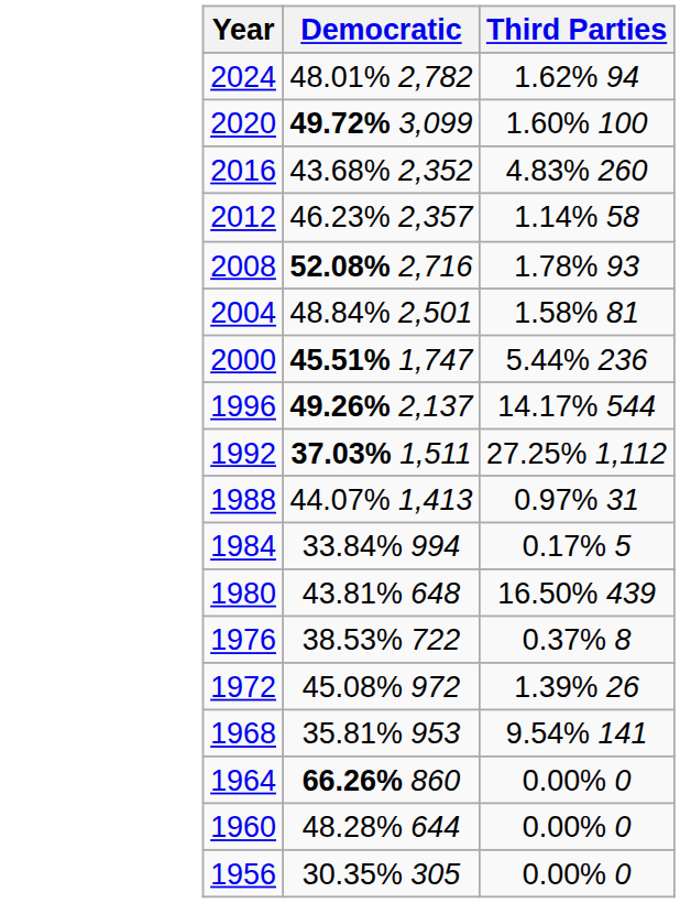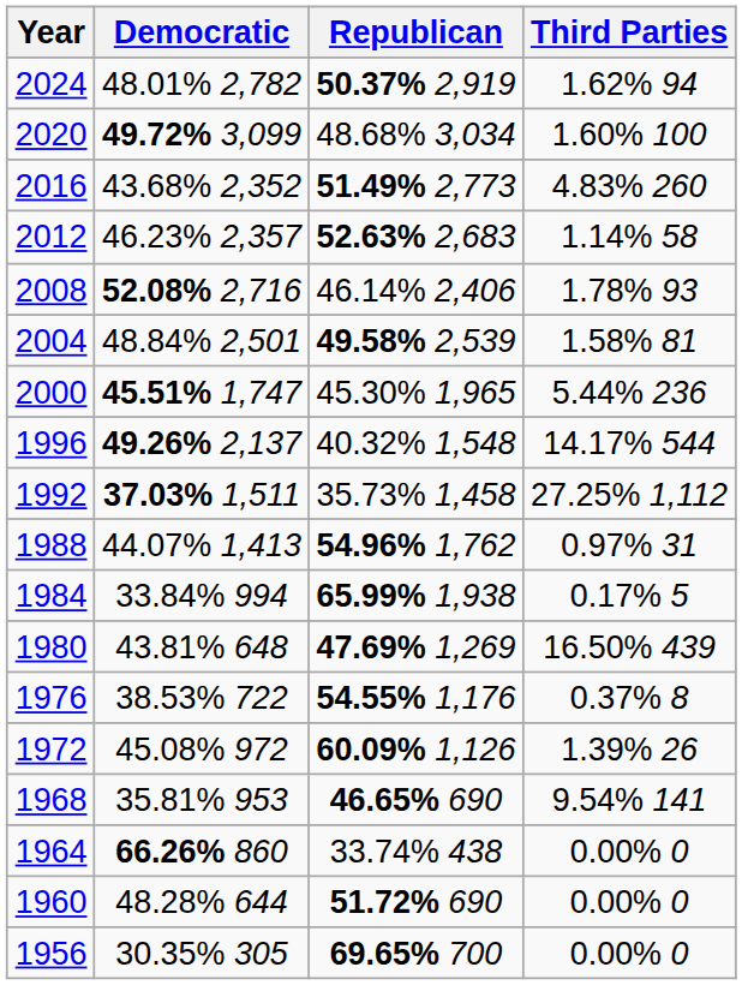 <table class="wikitable"  style="float:right; margin:1em; font-size:95%;">
 <tr style="background:lightgrey;">
 <th>Year</th>
 <th><a href='#'>Democratic</a></th>
+<th><a href='#'>Republican</a></th>
 <th><a href='#'>Third Parties</a></th>
 </tr>
 <tr>
 <td align="center" ><a href='#'>2024</a></td>
 <td align="center" >48.01% <em>2,782</em></td>
+<td align="center" ><strong>50.37%</strong> <em>2,919</em></td>
 <td align="center" >1.62% <em>94</em></td>
 </tr>
 <tr>
 <td align="center" ><a href='#'>2020</a></td>
 <td align="center" ><strong>49.72%</strong> <em>3,099</em></td>
+<td align="center" >48.68% <em>3,034</em></td>
 <td align="center" >1.60% <em>100</em></td>
 </tr>
 <tr>
 <td align="center" ><a href='#'>2016</a></td>
 <td align="center" >43.68% <em>2,352</em></td>
+<td align="center" ><strong>51.49%</strong> <em>2,773</em></td>
 <td align="center" >4.83% <em>260</em></td>
 </tr>
 <tr>
 <td align="center" ><a href='#'>2012</a></td>
 <td align="center" >46.23% <em>2,357</em></td>
+<td align="center" ><strong>52.63%</strong> <em>2,683</em></td>
 <td align="center" >1.14% <em>58</em></td>
 </tr>
 <tr>
 <td align="center" ><a href='#'>2008</a></td>
 <td align="center" ><strong>52.08%</strong> <em>2,716</em></td>
+<td align="center" >46.14% <em>2,406</em></td>
 <td align="center" >1.78% <em>93</em></td>
 </tr>
 <tr>
 <td align="center" ><a href='#'>2004</a></td>
 <td align="center" >48.84% <em>2,501</em></td>
+<td align="center" ><strong>49.58%</strong> <em>2,539</em></td>
 <td align="center" >1.58% <em>81</em></td>
 </tr>
 <tr>
 <td align="center" ><a href='#'>2000</a></td>
 <td align="center" ><strong>45.51%</strong> <em>1,747</em></td>
+<td align="center" >45.30% <em>1,965</em></td>
 <td align="center" >5.44% <em>236</em></td>
 </tr>
 <tr>
 <td align="center" ><a href='#'>1996</a></td>
 <td align="center" ><strong>49.26%</strong> <em>2,137</em></td>
+<td align="center" >40.32% <em>1,548</em></td>
 <td align="center" >14.17% <em>544</em></td>
 </tr>
 <tr>
 <td align="center" ><a href='#'>1992</a></td>
 <td align="center" ><strong>37.03%</strong> <em>1,511</em></td>
+<td align="center" >35.73% <em>1,458</em></td>
 <td align="center" >27.25% <em>1,112</em></td>
 </tr>
 <tr>
 <td align="center" ><a href='#'>1988</a></td>
 <td align="center" >44.07% <em>1,413</em></td>
+<td align="center" ><strong>54.96%</strong> <em>1,762</em></td>
 <td align="center" >0.97% <em>31</em></td>
 </tr>
 <tr>
 <td align="center" ><a href='#'>1984</a></td>
 <td align="center" >33.84% <em>994</em></td>
+<td align="center" ><strong>65.99%</strong> <em>1,938</em></td>
 <td align="center" >0.17% <em>5</em></td>
 </tr>
 <tr>
 <td align="center" ><a href='#'>1980</a></td>
 <td align="center" >43.81% <em>648</em></td>
+<td align="center" ><strong>47.69%</strong> <em>1,269</em></td>
 <td align="center" >16.50% <em>439</em></td>
 </tr>
 <tr>
 <td align="center" ><a href='#'>1976</a></td>
 <td align="center" >38.53% <em>722</em></td>
+<td align="center" ><strong>54.55%</strong> <em>1,176</em></td>
 <td align="center" >0.37% <em>8</em></td>
 </tr>
 <tr>
 <td align="center" ><a href='#'>1972</a></td>
 <td align="center" >45.08% <em>972</em></td>
+<td align="center" ><strong>60.09%</strong> <em>1,126</em></td>
 <td align="center" >1.39% <em>26</em></td>
 </tr>
 <tr>
 <td align="center" ><a href='#'>1968</a></td>
 <td align="center" >35.81% <em>953</em></td>
+<td align="center" ><strong>46.65%</strong> <em>690</em></td>
 <td align="center" >9.54% <em>141</em></td>
 </tr>
 <tr>
 <td align="center" ><a href='#'>1964</a></td>
 <td align="center" ><strong>66.26%</strong> <em>860</em></td>
+<td align="center" >33.74% <em>438</em></td>
 <td align="center" >0.00% <em>0</em></td>
 </tr>
 <tr>
 <td align="center" ><a href='#'>1960</a></td>
 <td align="center" >48.28% <em>644</em></td>
+<td align="center" ><strong>51.72%</strong> <em>690</em></td>
 <td align="center" >0.00% <em>0</em></td>
 </tr>
 <tr>
 <td align="center" ><a href='#'>1956</a></td>
 <td align="center" >30.35% <em>305</em></td>
+<td align="center" ><strong>69.65%</strong> <em>700</em></td>
 <td align="center" >0.00% <em>0</em></td>
 </tr>
 </table>
